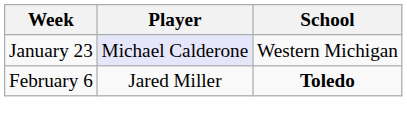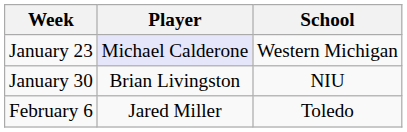 <table class="wikitable" style="text-align:center;">
 <tr>
 <th>Week</th>
 <th>Player</th>
 <th>School</th>
 </tr>
 <tr>
 <td>January 23</td>
 <td style="background: lavender;">Michael Calderone</td>
 <td>Western Michigan</td>
 </tr>
 <tr>
+<td>January 30</td>
+<td>Brian Livingston</td>
+<td>NIU</td>
+</tr>
+<tr>
 <td>February 6</td>
 <td>Jared Miller</td>
-<td><strong>Toledo</strong></td>
+<td>Toledo</td>
 </tr>
 </table>
